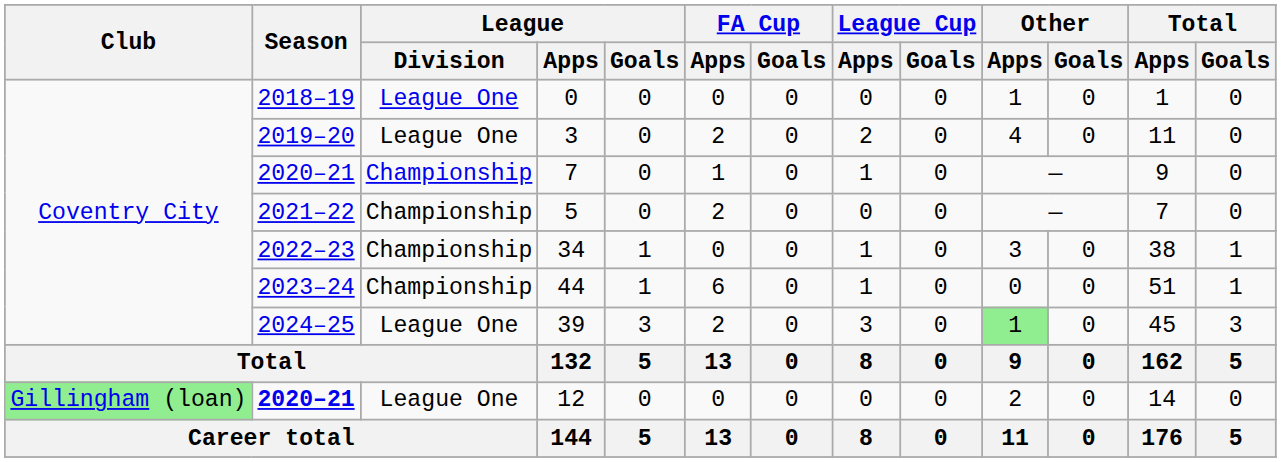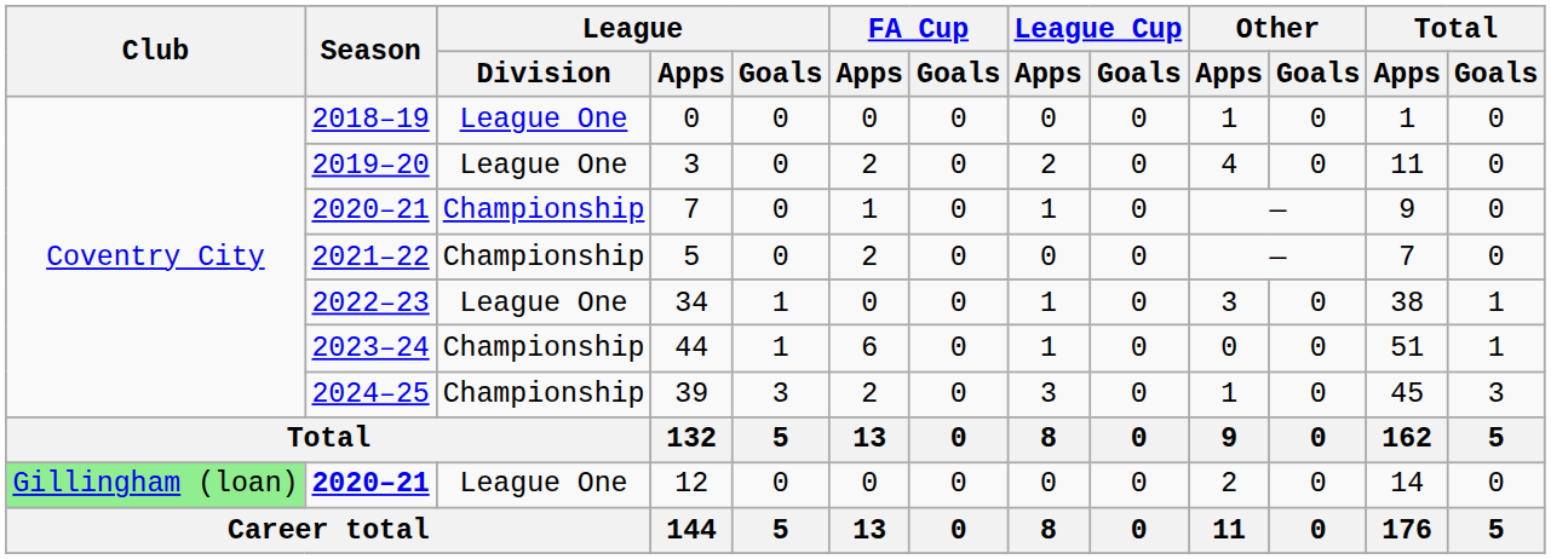 <table class="wikitable" style="text-align: center">
 <tr>
 <th rowspan="2">Club</th>
 <th rowspan="2">Season</th>
 <th colspan="3">League</th>
 <th colspan="2"><a href='#'>FA Cup</a></th>
 <th colspan="2"><a href='#'>League Cup</a></th>
 <th colspan="2">Other</th>
 <th colspan="2">Total</th>
 </tr>
 <tr>
 <th>Division</th>
 <th>Apps</th>
 <th>Goals</th>
 <th>Apps</th>
 <th>Goals</th>
 <th>Apps</th>
 <th>Goals</th>
 <th>Apps</th>
 <th>Goals</th>
 <th>Apps</th>
 <th>Goals</th>
 </tr>
 <tr>
 <td rowspan=7><a href='#'>Coventry City</a></td>
 <td><a href='#'>2018–19</a></td>
 <td><a href='#'>League One</a></td>
 <td>0</td>
 <td>0</td>
 <td>0</td>
 <td>0</td>
 <td>0</td>
 <td>0</td>
 <td>1</td>
 <td>0</td>
 <td>1</td>
 <td>0</td>
 </tr>
 <tr>
 <td><a href='#'>2019–20</a></td>
 <td>League One</td>
 <td>3</td>
 <td>0</td>
 <td>2</td>
 <td>0</td>
 <td>2</td>
 <td>0</td>
 <td>4</td>
 <td>0</td>
 <td>11</td>
 <td>0</td>
 </tr>
 <tr>
 <td><a href='#'>2020–21</a></td>
 <td><a href='#'>Championship</a></td>
 <td>7</td>
 <td>0</td>
 <td>1</td>
 <td>0</td>
 <td>1</td>
 <td>0</td>
 <td colspan="2">—</td>
 <td>9</td>
 <td>0</td>
 </tr>
 <tr>
 <td><a href='#'>2021–22</a></td>
 <td>Championship</td>
 <td>5</td>
 <td>0</td>
 <td>2</td>
 <td>0</td>
 <td>0</td>
 <td>0</td>
 <td colspan="2">—</td>
 <td>7</td>
 <td>0</td>
 </tr>
 <tr>
 <td><a href='#'>2022–23</a></td>
-<td>Championship</td>
+<td>League One</td>
 <td>34</td>
 <td>1</td>
 <td>0</td>
 <td>0</td>
 <td>1</td>
 <td>0</td>
 <td>3</td>
 <td>0</td>
 <td>38</td>
 <td>1</td>
 </tr>
 <tr>
 <td><a href='#'>2023–24</a></td>
 <td>Championship</td>
 <td>44</td>
 <td>1</td>
 <td>6</td>
 <td>0</td>
 <td>1</td>
 <td>0</td>
 <td>0</td>
 <td>0</td>
 <td>51</td>
 <td>1</td>
 </tr>
 <tr>
 <td><a href='#'>2024–25</a></td>
-<td>League One</td>
+<td>Championship</td>
 <td>39</td>
 <td>3</td>
 <td>2</td>
 <td>0</td>
 <td>3</td>
 <td>0</td>
-<td style="background: lightgreen;">1</td>
+<td>1</td>
 <td>0</td>
 <td>45</td>
 <td>3</td>
 </tr>
 <tr>
 <th colspan="3">Total</th>
 <th>132</th>
 <th>5</th>
 <th>13</th>
 <th>0</th>
 <th>8</th>
 <th>0</th>
 <th>9</th>
 <th>0</th>
 <th>162</th>
 <th>5</th>
 </tr>
 <tr>
 <td style="background: lightgreen;"><a href='#'>Gillingham</a> (loan)</td>
 <td><strong><a href='#'>2020–21</a></strong></td>
 <td>League One</td>
 <td>12</td>
 <td>0</td>
 <td>0</td>
 <td>0</td>
 <td>0</td>
 <td>0</td>
 <td>2</td>
 <td>0</td>
 <td>14</td>
 <td>0</td>
 </tr>
 <tr>
 <th colspan="3">Career total</th>
 <th>144</th>
 <th>5</th>
 <th>13</th>
 <th>0</th>
 <th>8</th>
 <th>0</th>
 <th>11</th>
 <th>0</th>
 <th>176</th>
 <th>5</th>
 </tr>
 </table>
